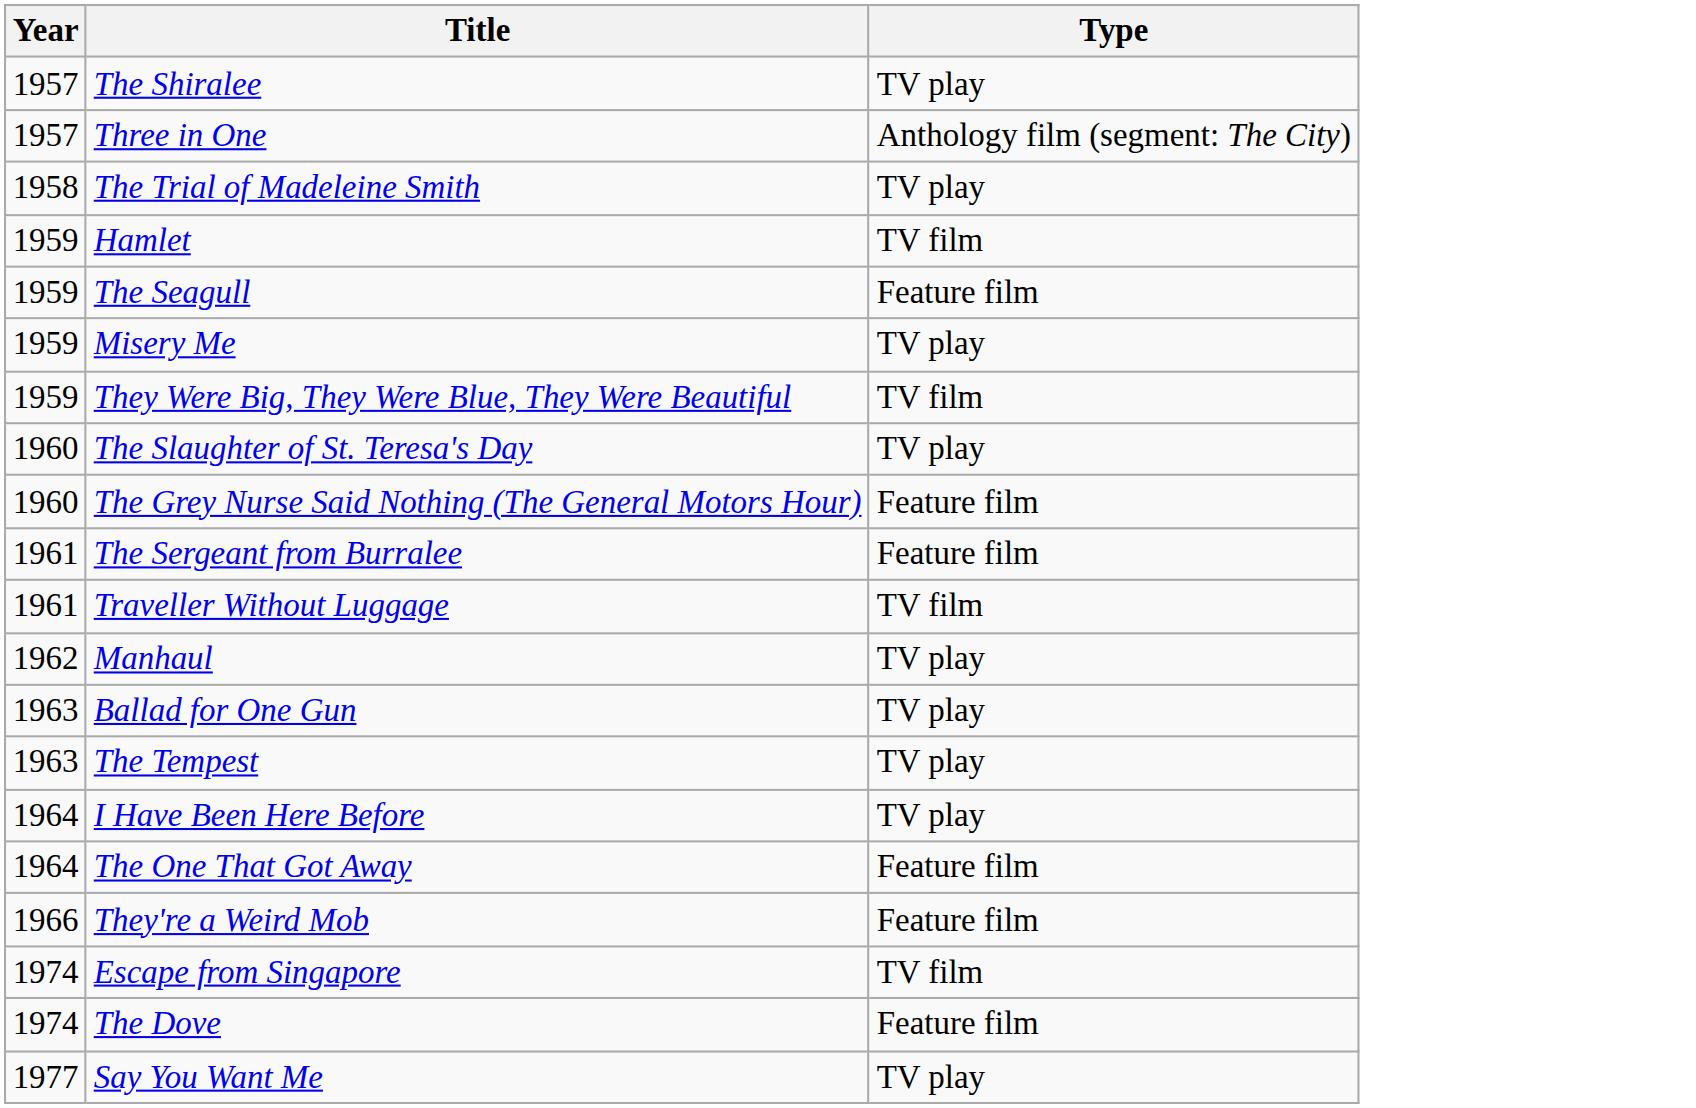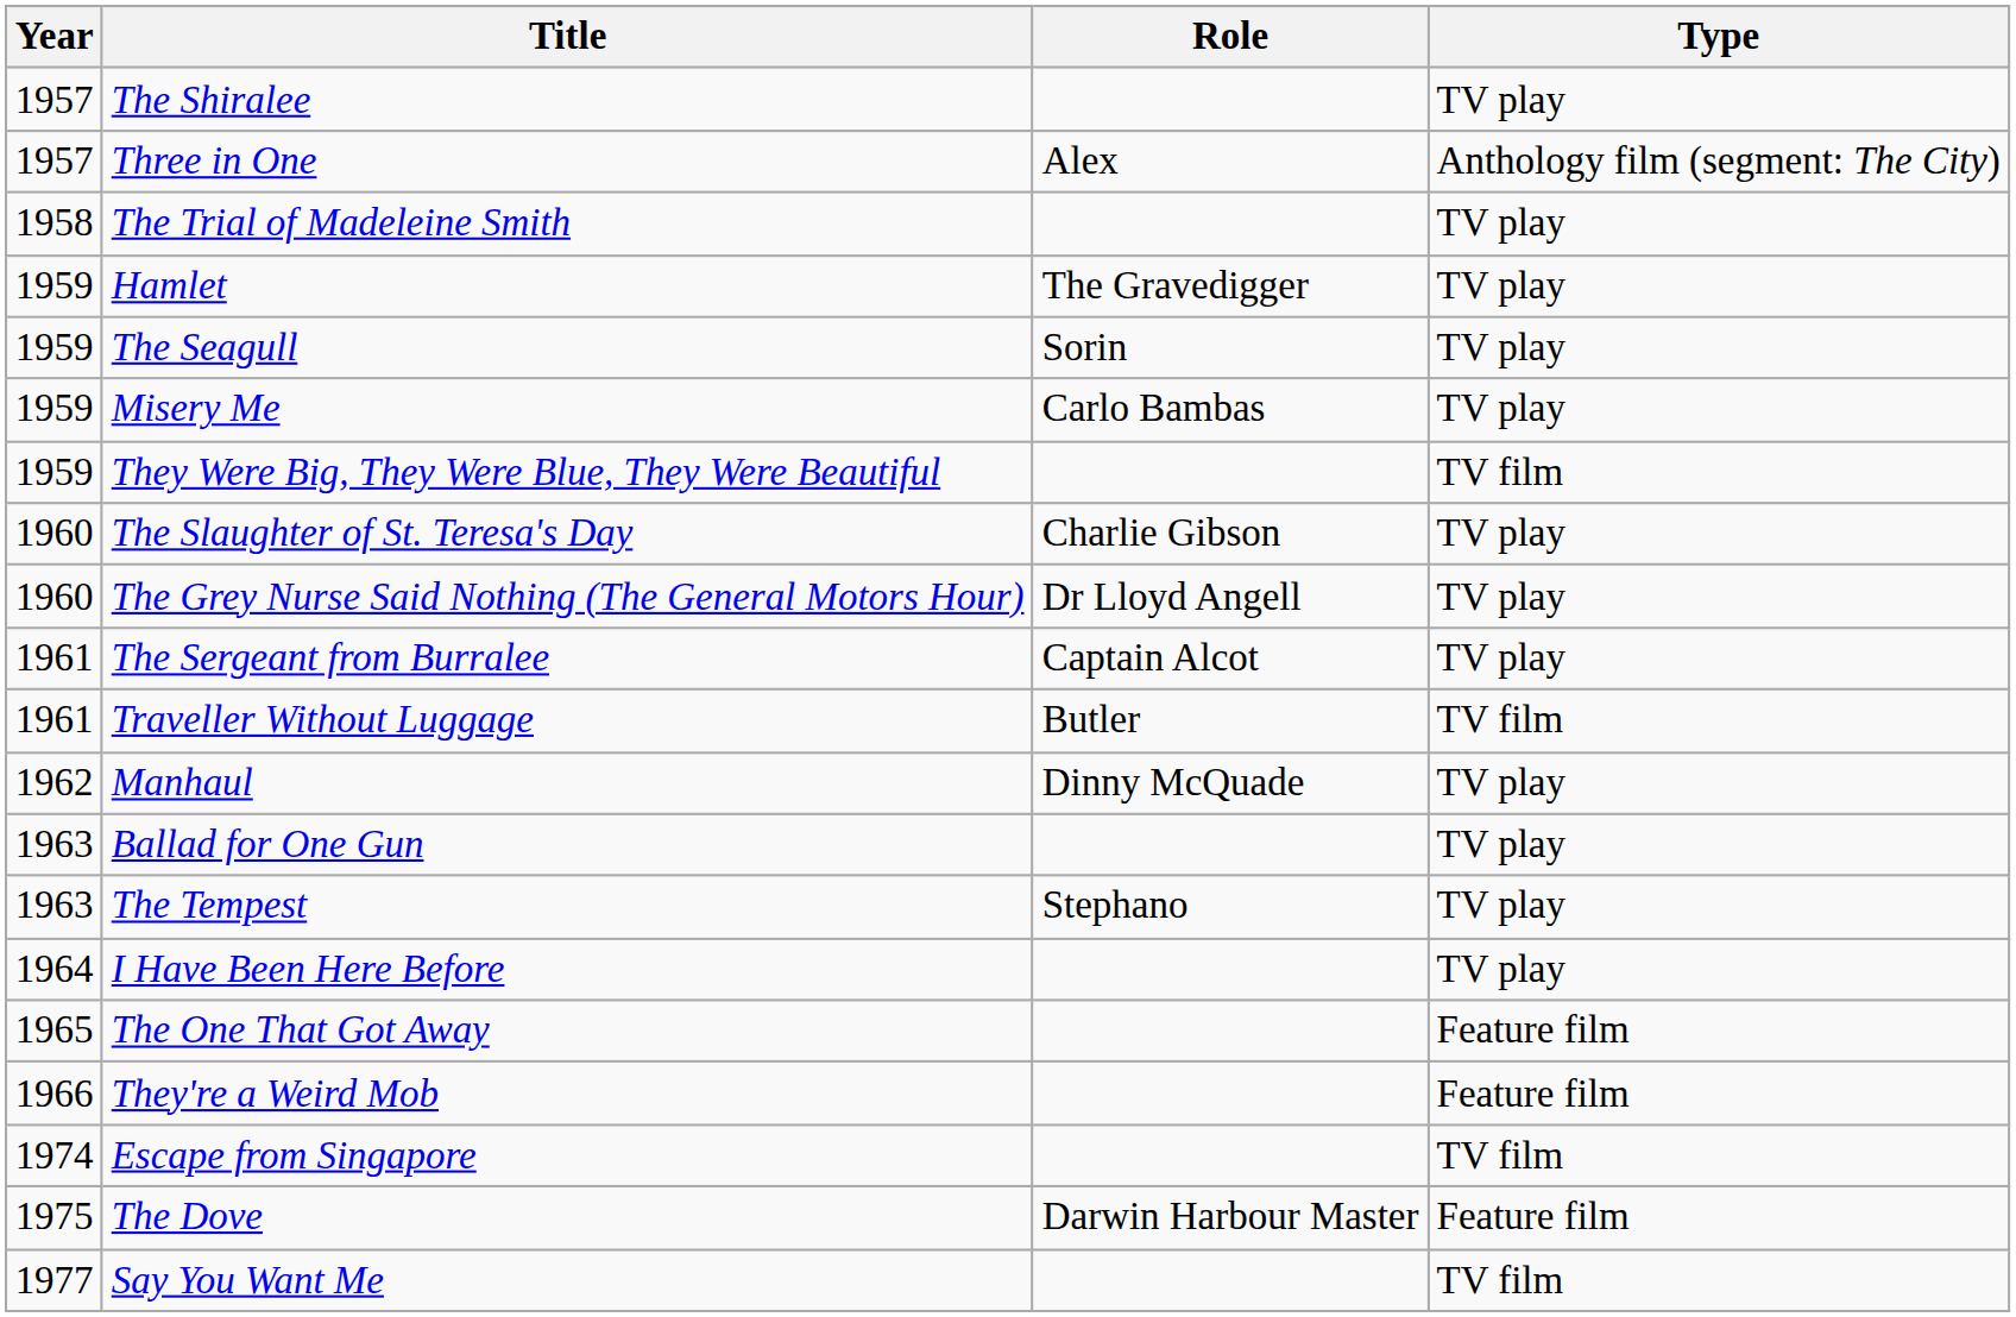 <table class="wikitable">
 <tr>
 <th>Year</th>
 <th>Title</th>
+<th>Role</th>
 <th>Type</th>
 </tr>
 <tr>
 <td>1957</td>
 <td><em><a href='#'>The Shiralee</a></em></td>
+<td></td>
 <td>TV play</td>
 </tr>
 <tr>
 <td>1957</td>
 <td><em><a href='#'>Three in One</a></em></td>
+<td>Alex</td>
 <td>Anthology film (segment: <em>The City</em>)</td>
 </tr>
 <tr>
 <td>1958</td>
 <td><em><a href='#'>The Trial of Madeleine Smith</a></em></td>
+<td></td>
 <td>TV play</td>
 </tr>
 <tr>
 <td>1959</td>
 <td><em><a href='#'>Hamlet</a></em></td>
-<td>TV film</td>
+<td>The Gravedigger</td>
+<td>TV play</td>
 </tr>
 <tr>
 <td>1959</td>
 <td><em><a href='#'>The Seagull</a></em></td>
-<td>Feature film</td>
+<td>Sorin</td>
+<td>TV play</td>
 </tr>
 <tr>
 <td>1959</td>
 <td><em><a href='#'>Misery Me</a></em></td>
+<td>Carlo Bambas</td>
 <td>TV play</td>
 </tr>
 <tr>
 <td>1959</td>
 <td><em><a href='#'>They Were Big, They Were Blue, They Were Beautiful</a></em></td>
+<td></td>
 <td>TV film</td>
 </tr>
 <tr>
 <td>1960</td>
 <td><em><a href='#'>The Slaughter of St. Teresa's Day</a></em></td>
+<td>Charlie Gibson</td>
 <td>TV play</td>
 </tr>
 <tr>
 <td>1960</td>
 <td><em><a href='#'>The Grey Nurse Said Nothing (The General Motors Hour)</a></em></td>
-<td>Feature film</td>
+<td>Dr Lloyd Angell</td>
+<td>TV play</td>
 </tr>
 <tr>
 <td>1961</td>
 <td><em><a href='#'>The Sergeant from Burralee</a></em></td>
-<td>Feature film</td>
+<td>Captain Alcot</td>
+<td>TV play</td>
 </tr>
 <tr>
 <td>1961</td>
 <td><em><a href='#'>Traveller Without Luggage</a></em></td>
+<td>Butler</td>
 <td>TV film</td>
 </tr>
 <tr>
 <td>1962</td>
 <td><em><a href='#'>Manhaul</a></em></td>
+<td>Dinny McQuade</td>
 <td>TV play</td>
 </tr>
 <tr>
 <td>1963</td>
 <td><em><a href='#'>Ballad for One Gun</a></em></td>
+<td></td>
 <td>TV play</td>
 </tr>
 <tr>
 <td>1963</td>
 <td><em><a href='#'>The Tempest</a></em></td>
+<td>Stephano</td>
 <td>TV play</td>
 </tr>
 <tr>
 <td>1964</td>
 <td><em><a href='#'>I Have Been Here Before</a></em></td>
+<td></td>
 <td>TV play</td>
 </tr>
 <tr>
-<td>1964</td>
+<td>1965</td>
 <td><em><a href='#'>The One That Got Away</a></em></td>
+<td></td>
 <td>Feature film</td>
 </tr>
 <tr>
 <td>1966</td>
 <td><em><a href='#'>They're a Weird Mob</a></em></td>
+<td></td>
 <td>Feature film</td>
 </tr>
 <tr>
 <td>1974</td>
 <td><em><a href='#'>Escape from Singapore</a></em></td>
+<td></td>
 <td>TV film</td>
 </tr>
 <tr>
-<td>1974</td>
+<td>1975</td>
 <td><em><a href='#'>The Dove</a></em></td>
+<td>Darwin Harbour Master</td>
 <td>Feature film</td>
 </tr>
 <tr>
 <td>1977</td>
 <td><em><a href='#'>Say You Want Me</a></em></td>
-<td>TV play</td>
+<td></td>
+<td>TV film</td>
 </tr>
 </table>
